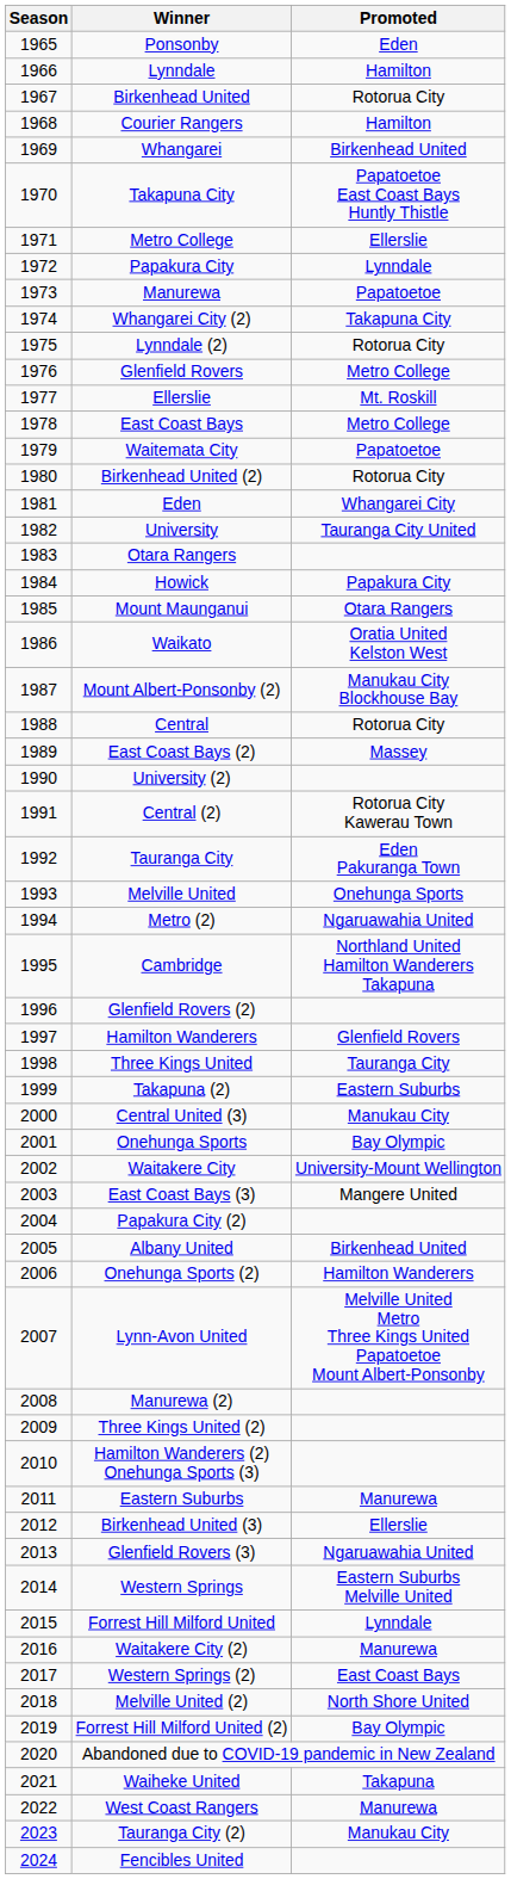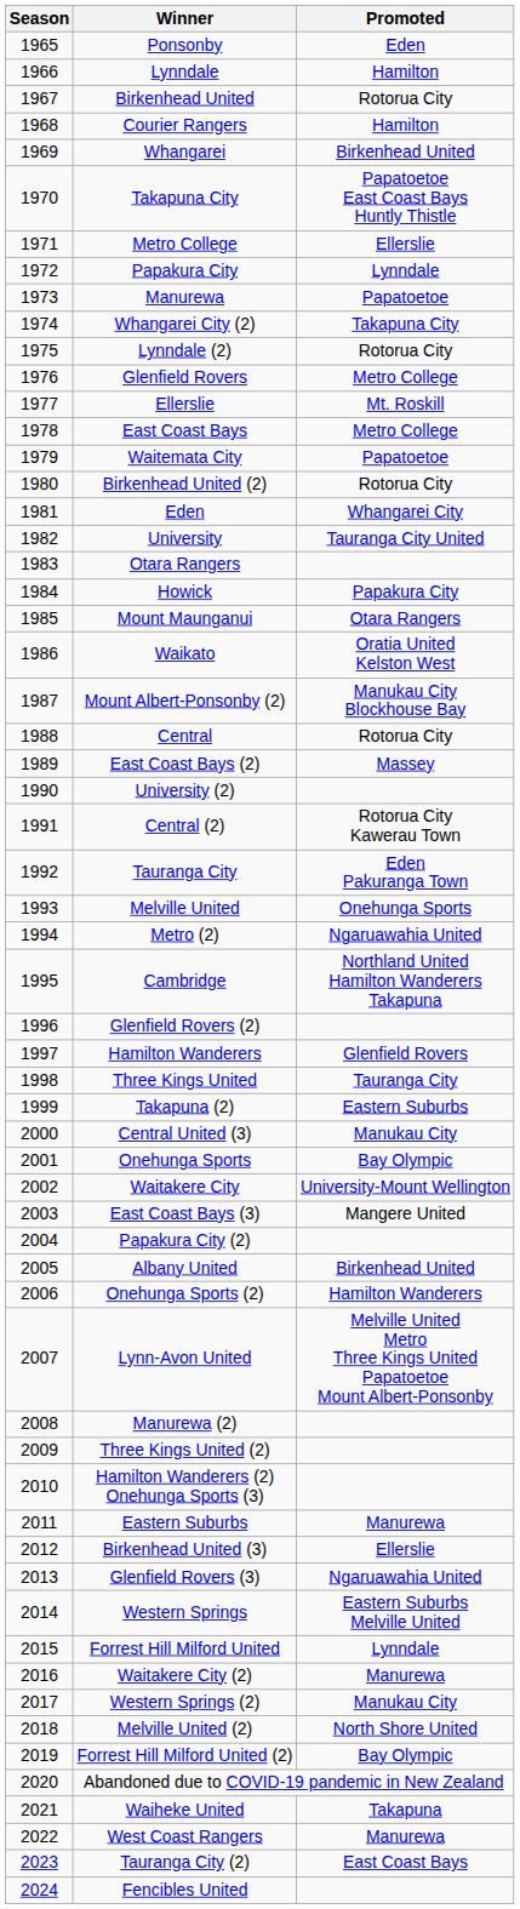 <table class="wikitable sortable" style="text-align:center;">
 <tr>
 <th>Season</th>
 <th>Winner</th>
 <th>Promoted</th>
 </tr>
 <tr>
 <td>1965</td>
 <td><a href='#'>Ponsonby</a></td>
 <td><a href='#'>Eden</a></td>
 </tr>
 <tr>
 <td>1966</td>
 <td><a href='#'>Lynndale</a></td>
 <td><a href='#'>Hamilton</a></td>
 </tr>
 <tr>
 <td>1967</td>
 <td><a href='#'>Birkenhead United</a></td>
 <td>Rotorua City</td>
 </tr>
 <tr>
 <td>1968</td>
 <td><a href='#'>Courier Rangers</a></td>
 <td><a href='#'>Hamilton</a></td>
 </tr>
 <tr>
 <td>1969</td>
 <td><a href='#'>Whangarei</a></td>
 <td><a href='#'>Birkenhead United</a></td>
 </tr>
 <tr>
 <td>1970</td>
 <td><a href='#'>Takapuna City</a></td>
 <td><a href='#'>Papatoetoe</a><br><a href='#'>East Coast Bays</a><br><a href='#'>Huntly Thistle</a></td>
 </tr>
 <tr>
 <td>1971</td>
 <td><a href='#'>Metro College</a></td>
 <td><a href='#'>Ellerslie</a></td>
 </tr>
 <tr>
 <td>1972</td>
 <td><a href='#'>Papakura City</a></td>
 <td><a href='#'>Lynndale</a></td>
 </tr>
 <tr>
 <td>1973</td>
 <td><a href='#'>Manurewa</a></td>
 <td><a href='#'>Papatoetoe</a></td>
 </tr>
 <tr>
 <td>1974</td>
 <td><a href='#'>Whangarei City</a> (2)</td>
 <td><a href='#'>Takapuna City</a></td>
 </tr>
 <tr>
 <td>1975</td>
 <td><a href='#'>Lynndale</a> (2)</td>
 <td>Rotorua City</td>
 </tr>
 <tr>
 <td>1976</td>
 <td><a href='#'>Glenfield Rovers</a></td>
 <td><a href='#'>Metro College</a></td>
 </tr>
 <tr>
 <td>1977</td>
 <td><a href='#'>Ellerslie</a></td>
 <td><a href='#'>Mt. Roskill</a></td>
 </tr>
 <tr>
 <td>1978</td>
 <td><a href='#'>East Coast Bays</a></td>
 <td><a href='#'>Metro College</a></td>
 </tr>
 <tr>
 <td>1979</td>
 <td><a href='#'>Waitemata City</a></td>
 <td><a href='#'>Papatoetoe</a></td>
 </tr>
 <tr>
 <td>1980</td>
 <td><a href='#'>Birkenhead United</a> (2)</td>
 <td>Rotorua City</td>
 </tr>
 <tr>
 <td>1981</td>
 <td><a href='#'>Eden</a></td>
 <td><a href='#'>Whangarei City</a></td>
 </tr>
 <tr>
 <td>1982</td>
 <td><a href='#'>University</a></td>
 <td><a href='#'>Tauranga City United</a></td>
 </tr>
 <tr>
 <td>1983</td>
 <td><a href='#'>Otara Rangers</a></td>
 <td></td>
 </tr>
 <tr>
 <td>1984</td>
 <td><a href='#'>Howick</a></td>
 <td><a href='#'>Papakura City</a></td>
 </tr>
 <tr>
 <td>1985</td>
 <td><a href='#'>Mount Maunganui</a></td>
 <td><a href='#'>Otara Rangers</a></td>
 </tr>
 <tr>
 <td>1986</td>
 <td><a href='#'>Waikato</a></td>
 <td><a href='#'>Oratia United</a><br><a href='#'>Kelston West</a></td>
 </tr>
 <tr>
 <td>1987</td>
 <td><a href='#'>Mount Albert-Ponsonby</a> (2)</td>
 <td><a href='#'>Manukau City</a><br><a href='#'>Blockhouse Bay</a></td>
 </tr>
 <tr>
 <td>1988</td>
 <td><a href='#'>Central</a></td>
 <td>Rotorua City</td>
 </tr>
 <tr>
 <td>1989</td>
 <td><a href='#'>East Coast Bays</a> (2)</td>
 <td><a href='#'>Massey</a></td>
 </tr>
 <tr>
 <td>1990</td>
 <td><a href='#'>University</a> (2)</td>
 <td></td>
 </tr>
 <tr>
 <td>1991</td>
 <td><a href='#'>Central</a> (2)</td>
 <td>Rotorua City<br>Kawerau Town</td>
 </tr>
 <tr>
 <td>1992</td>
 <td><a href='#'>Tauranga City</a></td>
 <td><a href='#'>Eden</a><br><a href='#'>Pakuranga Town</a></td>
 </tr>
 <tr>
 <td>1993</td>
 <td><a href='#'>Melville United</a></td>
 <td><a href='#'>Onehunga Sports</a></td>
 </tr>
 <tr>
 <td>1994</td>
 <td><a href='#'>Metro</a> (2)</td>
 <td><a href='#'>Ngaruawahia United</a></td>
 </tr>
 <tr>
 <td>1995</td>
 <td><a href='#'>Cambridge</a></td>
 <td><a href='#'>Northland United</a><br><a href='#'>Hamilton Wanderers</a><br><a href='#'>Takapuna</a></td>
 </tr>
 <tr>
 <td>1996</td>
 <td><a href='#'>Glenfield Rovers</a> (2)</td>
 <td></td>
 </tr>
 <tr>
 <td>1997</td>
 <td><a href='#'>Hamilton Wanderers</a></td>
 <td><a href='#'>Glenfield Rovers</a></td>
 </tr>
 <tr>
 <td>1998</td>
 <td><a href='#'>Three Kings United</a></td>
 <td><a href='#'>Tauranga City</a></td>
 </tr>
 <tr>
 <td>1999</td>
 <td><a href='#'>Takapuna</a> (2)</td>
 <td><a href='#'>Eastern Suburbs</a></td>
 </tr>
 <tr>
 <td>2000</td>
 <td><a href='#'>Central United</a> (3)</td>
 <td><a href='#'>Manukau City</a></td>
 </tr>
 <tr>
 <td>2001</td>
 <td><a href='#'>Onehunga Sports</a></td>
 <td><a href='#'>Bay Olympic</a></td>
 </tr>
 <tr>
 <td>2002</td>
 <td><a href='#'>Waitakere City</a></td>
 <td><a href='#'>University-Mount Wellington</a></td>
 </tr>
 <tr>
 <td>2003</td>
 <td><a href='#'>East Coast Bays</a> (3)</td>
 <td>Mangere United</td>
 </tr>
 <tr>
 <td>2004</td>
 <td><a href='#'>Papakura City</a> (2)</td>
 <td></td>
 </tr>
 <tr>
 <td>2005</td>
 <td><a href='#'>Albany United</a></td>
 <td><a href='#'>Birkenhead United</a></td>
 </tr>
 <tr>
 <td>2006</td>
 <td><a href='#'>Onehunga Sports</a> (2)</td>
 <td><a href='#'>Hamilton Wanderers</a></td>
 </tr>
 <tr>
 <td>2007</td>
 <td><a href='#'>Lynn-Avon United</a></td>
 <td><a href='#'>Melville United</a><br><a href='#'>Metro</a><br><a href='#'>Three Kings United</a><br><a href='#'>Papatoetoe</a><br><a href='#'>Mount Albert-Ponsonby</a></td>
 </tr>
 <tr>
 <td>2008</td>
 <td><a href='#'>Manurewa</a> (2)</td>
 <td></td>
 </tr>
 <tr>
 <td>2009</td>
 <td><a href='#'>Three Kings United</a> (2)</td>
 <td></td>
 </tr>
 <tr>
 <td>2010</td>
 <td><a href='#'>Hamilton Wanderers</a> (2)<br><a href='#'>Onehunga Sports</a> (3)</td>
 <td></td>
 </tr>
 <tr>
 <td>2011</td>
 <td><a href='#'>Eastern Suburbs</a></td>
 <td><a href='#'>Manurewa</a></td>
 </tr>
 <tr>
 <td>2012</td>
 <td><a href='#'>Birkenhead United</a> (3)</td>
 <td><a href='#'>Ellerslie</a></td>
 </tr>
 <tr>
 <td>2013</td>
 <td><a href='#'>Glenfield Rovers</a> (3)</td>
 <td><a href='#'>Ngaruawahia United</a></td>
 </tr>
 <tr>
 <td>2014</td>
 <td><a href='#'>Western Springs</a></td>
 <td><a href='#'>Eastern Suburbs</a><br><a href='#'>Melville United</a></td>
 </tr>
 <tr>
 <td>2015</td>
 <td><a href='#'>Forrest Hill Milford United</a></td>
 <td><a href='#'>Lynndale</a></td>
 </tr>
 <tr>
 <td>2016</td>
 <td><a href='#'>Waitakere City</a> (2)</td>
 <td><a href='#'>Manurewa</a></td>
 </tr>
 <tr>
 <td>2017</td>
 <td><a href='#'>Western Springs</a> (2)</td>
-<td><a href='#'>East Coast Bays</a></td>
+<td><a href='#'>Manukau City</a></td>
 </tr>
 <tr>
 <td>2018</td>
 <td><a href='#'>Melville United</a> (2)</td>
 <td><a href='#'>North Shore United</a></td>
 </tr>
 <tr>
 <td>2019</td>
 <td><a href='#'>Forrest Hill Milford United</a> (2)</td>
 <td><a href='#'>Bay Olympic</a></td>
 </tr>
 <tr>
 <td>2020</td>
 <td colspan=2>Abandoned due to <a href='#'>COVID-19 pandemic in New Zealand</a></td>
 </tr>
 <tr>
 <td>2021</td>
 <td><a href='#'>Waiheke United</a></td>
 <td><a href='#'>Takapuna</a></td>
 </tr>
 <tr>
 <td>2022</td>
 <td><a href='#'>West Coast Rangers</a></td>
 <td><a href='#'>Manurewa</a></td>
 </tr>
 <tr>
 <td><a href='#'>2023</a></td>
 <td><a href='#'>Tauranga City</a> (2)</td>
-<td><a href='#'>Manukau City</a></td>
+<td><a href='#'>East Coast Bays</a></td>
 </tr>
 <tr>
 <td><a href='#'>2024</a></td>
 <td><a href='#'>Fencibles United</a></td>
 <td></td>
 </tr>
 </table>
